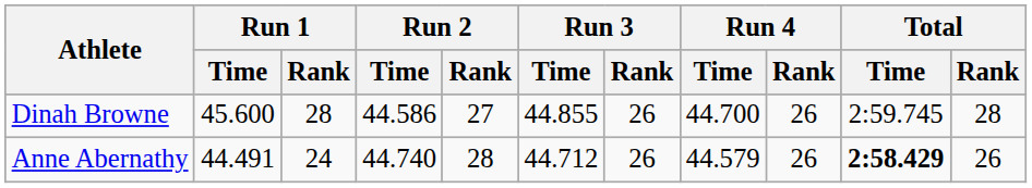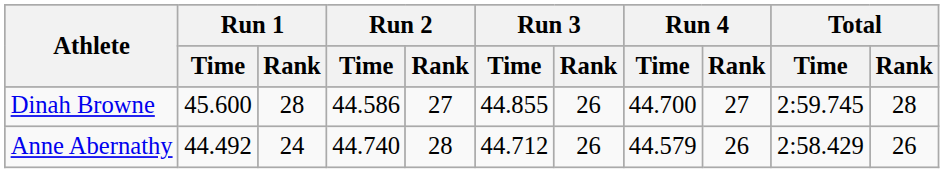 <table class="wikitable" border="1" style="font-size:90%">
 <tr>
 <th rowspan="2">Athlete</th>
 <th colspan="2">Run 1</th>
 <th colspan="2">Run 2</th>
 <th colspan="2">Run 3</th>
 <th colspan="2">Run 4</th>
 <th colspan="2">Total</th>
 </tr>
 <tr>
 <th>Time</th>
 <th>Rank</th>
 <th>Time</th>
 <th>Rank</th>
 <th>Time</th>
 <th>Rank</th>
 <th>Time</th>
 <th>Rank</th>
 <th>Time</th>
 <th>Rank</th>
 </tr>
 <tr>
 <td><a href='#'>Dinah Browne</a></td>
 <td align="center">45.600</td>
 <td align="center">28</td>
 <td align="center">44.586</td>
 <td align="center">27</td>
 <td align="center">44.855</td>
 <td align="center">26</td>
 <td align="center">44.700</td>
-<td align="center">26</td>
+<td align="center">27</td>
 <td align="center">2:59.745</td>
 <td align="center">28</td>
 </tr>
 <tr>
 <td><a href='#'>Anne Abernathy</a></td>
-<td align="center">44.491</td>
+<td align="center">44.492</td>
 <td align="center">24</td>
 <td align="center">44.740</td>
 <td align="center">28</td>
 <td align="center">44.712</td>
 <td align="center">26</td>
 <td align="center">44.579</td>
 <td align="center">26</td>
-<td align="center"><strong>2:58.429</strong></td>
+<td align="center">2:58.429</td>
 <td align="center">26</td>
 </tr>
 </table>
